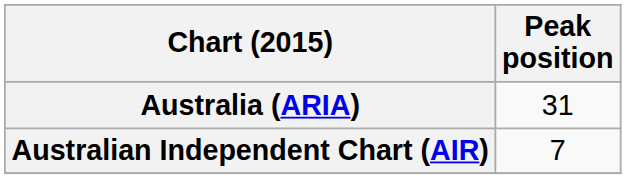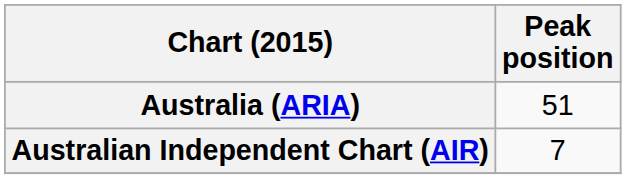 <table class="wikitable sortable plainrowheaders">
 <tr>
 <th scope="col">Chart (2015)</th>
 <th scope="col">Peak<br>position</th>
 </tr>
 <tr>
 <th scope="row">Australia (<a href='#'>ARIA</a>) </th>
-<td style="text-align:center;">31</td>
+<td style="text-align:center;">51</td>
 </tr>
 <tr>
 <th scope="row">Australian Independent Chart (<a href='#'>AIR</a>) </th>
 <td style="text-align:center;">7</td>
 </tr>
 <tr>
 </tr>
 </table>
